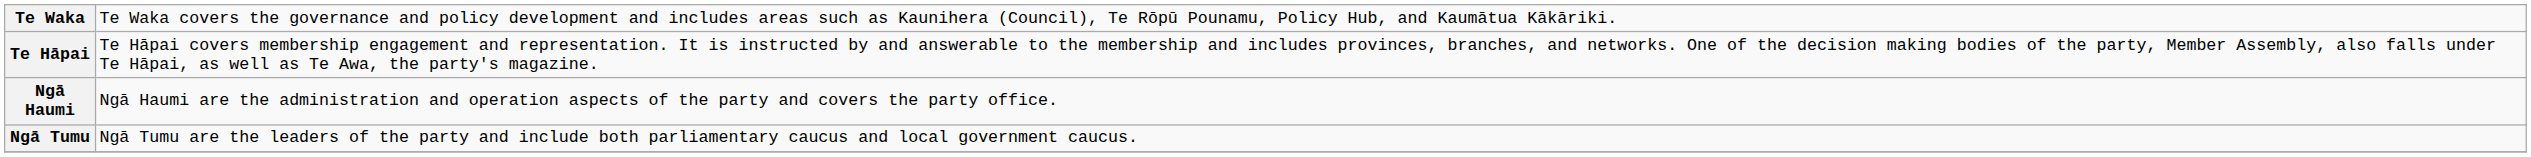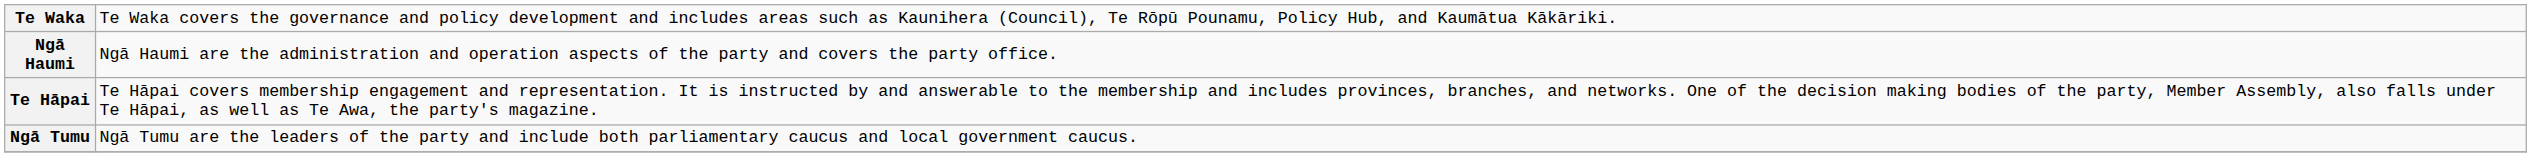 <table class="wikitable">
 <tr>
 <th>Te Waka</th>
 <td>Te Waka covers the governance and policy development and includes areas such as Kaunihera (Council), Te Rōpū Pounamu, Policy Hub, and Kaumātua Kākāriki.</td>
 </tr>
 <tr>
+<th>Ngā Haumi</th>
+<td>Ngā Haumi are the administration and operation aspects of the party and covers the party office.</td>
+</tr>
+<tr>
 <th>Te Hāpai</th>
 <td>Te Hāpai covers membership engagement and representation. It is instructed by and answerable to the membership and includes provinces, branches, and networks. One of the decision making bodies of the party, Member Assembly, also falls under Te Hāpai, as well as Te Awa, the party's magazine.</td>
-</tr>
-<tr>
-<th>Ngā Haumi</th>
-<td>Ngā Haumi are the administration and operation aspects of the party and covers the party office.</td>
 </tr>
 <tr>
 <th>Ngā Tumu</th>
 <td>Ngā Tumu are the leaders of the party and include both parliamentary caucus and local government caucus.</td>
 </tr>
 <tr>
 </tr>
 </table>
